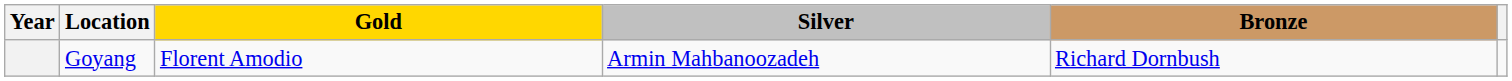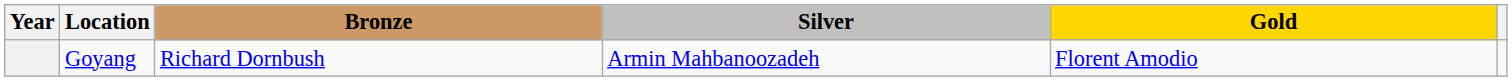 <table class="wikitable unsortable" style="text-align:left; width:85%">
 <tr>
 <th scope="col" style="text-align:center">Year</th>
 <th scope="col" style="text-align:center">Location</th>
+<td scope="col" style="text-align:center; width:30%; background:#c96"><strong>Bronze</strong></td>
+<td scope="col" style="text-align:center; width:30%; background:silver"><strong>Silver</strong></td>
 <td scope="col" style="text-align:center; width:30%; background:gold"><strong>Gold</strong></td>
-<td scope="col" style="text-align:center; width:30%; background:silver"><strong>Silver</strong></td>
-<td scope="col" style="text-align:center; width:30%; background:#c96"><strong>Bronze</strong></td>
 <th scope="col" style="text-align:center"></th>
 </tr>
 <tr>
 <th scope="row" style="text-align:left"></th>
 <td><a href='#'>Goyang</a></td>
+<td> <a href='#'>Richard Dornbush</a></td>
+<td> <a href='#'>Armin Mahbanoozadeh</a></td>
 <td> <a href='#'>Florent Amodio</a></td>
-<td> <a href='#'>Armin Mahbanoozadeh</a></td>
-<td> <a href='#'>Richard Dornbush</a></td>
 <td></td>
 </tr>
 </table>
